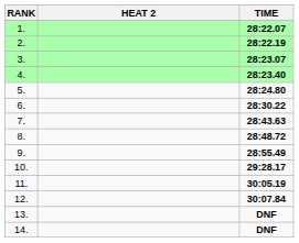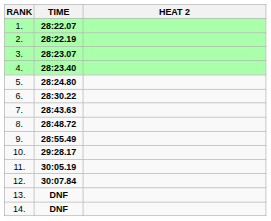 <table class="wikitable" style="border-collapse: collapse; font-size: 90%;">
 <tr>
 <th>RANK</th>
+<th style="width: 5em">TIME</th>
 <th style="width: 20em">HEAT 2</th>
-<th style="width: 5em">TIME</th>
 </tr>
 <tr bgcolor=#AAFFAA>
 <td align="center">1.</td>
+<td align="center"><strong>28:22.07 </strong></td>
 <td></td>
-<td align="center"><strong>28:22.07 </strong></td>
 </tr>
 <tr bgcolor=#AAFFAA>
 <td align="center">2.</td>
+<td align="center"><strong>28:22.19 </strong></td>
 <td></td>
-<td align="center"><strong>28:22.19 </strong></td>
 </tr>
 <tr bgcolor=#AAFFAA>
 <td align="center">3.</td>
+<td align="center"><strong>28:23.07 </strong></td>
 <td></td>
-<td align="center"><strong>28:23.07 </strong></td>
 </tr>
 <tr bgcolor=#AAFFAA>
 <td align="center">4.</td>
+<td align="center"><strong>28:23.40 </strong></td>
 <td></td>
-<td align="center"><strong>28:23.40 </strong></td>
 </tr>
 <tr>
 <td align="center">5.</td>
+<td align="center"><strong>28:24.80   </strong></td>
 <td></td>
-<td align="center"><strong>28:24.80   </strong></td>
 </tr>
 <tr>
 <td align="center">6.</td>
+<td align="center"><strong>28:30.22   </strong></td>
 <td></td>
-<td align="center"><strong>28:30.22   </strong></td>
 </tr>
 <tr>
 <td align="center">7.</td>
+<td align="center"><strong>28:43.63   </strong></td>
 <td></td>
-<td align="center"><strong>28:43.63   </strong></td>
 </tr>
 <tr>
 <td align="center">8.</td>
+<td align="center"><strong>28:48.72   </strong></td>
 <td></td>
-<td align="center"><strong>28:48.72   </strong></td>
 </tr>
 <tr>
 <td align="center">9.</td>
+<td align="center"><strong>28:55.49   </strong></td>
 <td></td>
-<td align="center"><strong>28:55.49   </strong></td>
 </tr>
 <tr>
 <td align="center">10.</td>
+<td align="center"><strong>29:28.17   </strong></td>
 <td></td>
-<td align="center"><strong>29:28.17   </strong></td>
 </tr>
 <tr>
 <td align="center">11.</td>
+<td align="center"><strong>30:05.19   </strong></td>
 <td></td>
-<td align="center"><strong>30:05.19   </strong></td>
 </tr>
 <tr>
 <td align="center">12.</td>
+<td align="center"><strong>30:07.84   </strong></td>
 <td></td>
-<td align="center"><strong>30:07.84   </strong></td>
 </tr>
 <tr>
 <td align="center">13.</td>
+<td align="center"><strong>DNF  </strong></td>
 <td></td>
-<td align="center"><strong>DNF  </strong></td>
 </tr>
 <tr>
 <td align="center">14.</td>
+<td align="center"><strong>DNF  </strong></td>
 <td></td>
-<td align="center"><strong>DNF  </strong></td>
 </tr>
 </table>
